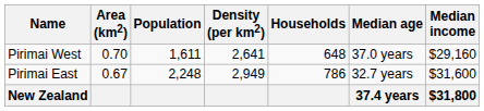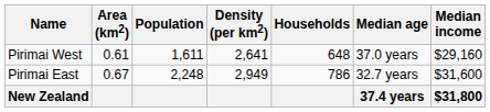 <table class="wikitable">
 <tr>
 <th>Name</th>
 <th>Area<br>(km<sup>2</sup>)</th>
 <th>Population</th>
 <th>Density<br>(per km<sup>2</sup>)</th>
 <th>Households</th>
 <th>Median age</th>
 <th>Median<br>income</th>
 </tr>
 <tr>
 <td>Pirimai West</td>
-<td style="text-align:right;">0.70</td>
+<td style="text-align:right;">0.61</td>
 <td style="text-align:right;">1,611</td>
 <td style="text-align:right;">2,641</td>
 <td style="text-align:right;">648</td>
 <td>37.0 years</td>
 <td>$29,160</td>
 </tr>
 <tr>
 <td>Pirimai East</td>
 <td style="text-align:right;">0.67</td>
 <td style="text-align:right;">2,248</td>
 <td style="text-align:right;">2,949</td>
 <td style="text-align:right;">786</td>
 <td>32.7 years</td>
 <td>$31,600</td>
 </tr>
 <tr>
 <th>New Zealand</th>
 <th></th>
 <th></th>
 <th></th>
 <th></th>
 <th>37.4 years</th>
 <th style="text-align:left;">$31,800</th>
 </tr>
 </table>
